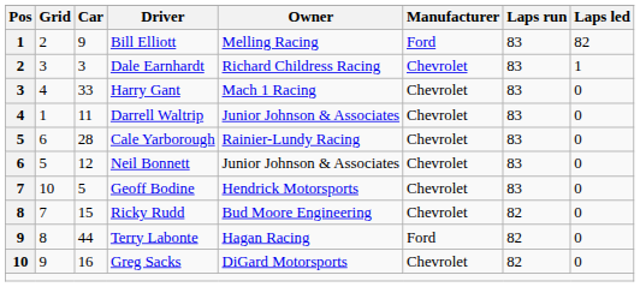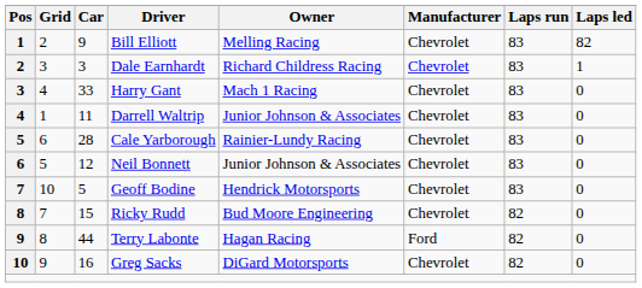 <table class="sortable wikitable" border="1">
 <tr>
 </tr>
 <tr>
 <th scope="col">Pos</th>
 <th scope="col">Grid</th>
 <th scope="col">Car</th>
 <th scope="col">Driver</th>
 <th scope="col">Owner</th>
 <th scope="col">Manufacturer</th>
 <th scope="col">Laps run</th>
 <th scope="col">Laps led</th>
 </tr>
 <tr>
 <th scope="row">1</th>
 <td>2</td>
 <td>9</td>
 <td><a href='#'>Bill Elliott</a></td>
 <td><a href='#'>Melling Racing</a></td>
-<td><a href='#'>Ford</a></td>
+<td>Chevrolet</td>
 <td>83</td>
 <td>82</td>
 </tr>
 <tr>
 <th scope="row">2</th>
 <td>3</td>
 <td>3</td>
 <td><a href='#'>Dale Earnhardt</a></td>
 <td><a href='#'>Richard Childress Racing</a></td>
 <td><a href='#'>Chevrolet</a></td>
 <td>83</td>
 <td>1</td>
 </tr>
 <tr>
 <th scope="row">3</th>
 <td>4</td>
 <td>33</td>
 <td><a href='#'>Harry Gant</a></td>
 <td><a href='#'>Mach 1 Racing</a></td>
 <td>Chevrolet</td>
 <td>83</td>
 <td>0</td>
 </tr>
 <tr>
 <th scope="row">4</th>
 <td>1</td>
 <td>11</td>
 <td><a href='#'>Darrell Waltrip</a></td>
 <td><a href='#'>Junior Johnson & Associates</a></td>
 <td>Chevrolet</td>
 <td>83</td>
 <td>0</td>
 </tr>
 <tr>
 <th scope="row">5</th>
 <td>6</td>
 <td>28</td>
 <td><a href='#'>Cale Yarborough</a></td>
 <td><a href='#'>Rainier-Lundy Racing</a></td>
 <td>Chevrolet</td>
 <td>83</td>
 <td>0</td>
 </tr>
 <tr>
 <th scope="row">6</th>
 <td>5</td>
 <td>12</td>
 <td><a href='#'>Neil Bonnett</a></td>
 <td>Junior Johnson & Associates</td>
 <td>Chevrolet</td>
 <td>83</td>
 <td>0</td>
 </tr>
 <tr>
 <th scope="row">7</th>
 <td>10</td>
 <td>5</td>
 <td><a href='#'>Geoff Bodine</a></td>
 <td><a href='#'>Hendrick Motorsports</a></td>
 <td>Chevrolet</td>
 <td>83</td>
 <td>0</td>
 </tr>
 <tr>
 <th scope="row">8</th>
 <td>7</td>
 <td>15</td>
 <td><a href='#'>Ricky Rudd</a></td>
 <td><a href='#'>Bud Moore Engineering</a></td>
 <td>Chevrolet</td>
 <td>82</td>
 <td>0</td>
 </tr>
 <tr>
 <th scope="row">9</th>
 <td>8</td>
 <td>44</td>
 <td><a href='#'>Terry Labonte</a></td>
 <td><a href='#'>Hagan Racing</a></td>
 <td>Ford</td>
 <td>82</td>
 <td>0</td>
 </tr>
 <tr>
 <th scope="row">10</th>
 <td>9</td>
 <td>16</td>
 <td><a href='#'>Greg Sacks</a></td>
 <td><a href='#'>DiGard Motorsports</a></td>
 <td>Chevrolet</td>
 <td>82</td>
 <td>0</td>
 </tr>
 <tr class="sortbottom">
 <td colspan="8"></td>
 </tr>
 </table>
